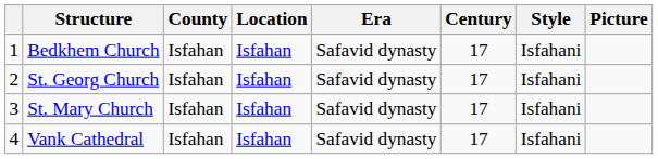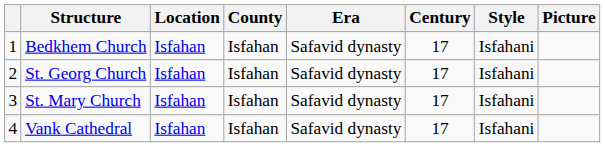 <table class="sortable wikitable">
 <tr>
 <th></th>
 <th>Structure</th>
+<th>Location</th>
 <th>County</th>
-<th>Location</th>
 <th>Era</th>
 <th>Century</th>
 <th>Style</th>
 <th>Picture</th>
 </tr>
 <tr>
 <td>1</td>
 <td><a href='#'>Bedkhem Church</a></td>
+<td><a href='#'>Isfahan</a></td>
 <td>Isfahan</td>
-<td><a href='#'>Isfahan</a></td>
 <td>Safavid dynasty</td>
 <td align="center">17</td>
 <td>Isfahani</td>
 <td></td>
 </tr>
 <tr>
 <td>2</td>
 <td><a href='#'>St. Georg Church</a></td>
+<td><a href='#'>Isfahan</a></td>
 <td>Isfahan</td>
-<td><a href='#'>Isfahan</a></td>
 <td>Safavid dynasty</td>
 <td align="center">17</td>
 <td>Isfahani</td>
 <td></td>
 </tr>
 <tr>
 <td>3</td>
 <td><a href='#'>St. Mary Church</a></td>
+<td><a href='#'>Isfahan</a></td>
 <td>Isfahan</td>
-<td><a href='#'>Isfahan</a></td>
 <td>Safavid dynasty</td>
 <td align="center">17</td>
 <td>Isfahani</td>
 <td></td>
 </tr>
 <tr>
 <td>4</td>
 <td><a href='#'>Vank Cathedral</a></td>
+<td><a href='#'>Isfahan</a></td>
 <td>Isfahan</td>
-<td><a href='#'>Isfahan</a></td>
 <td>Safavid dynasty</td>
 <td align="center">17</td>
 <td>Isfahani</td>
 <td></td>
 </tr>
 </table>
